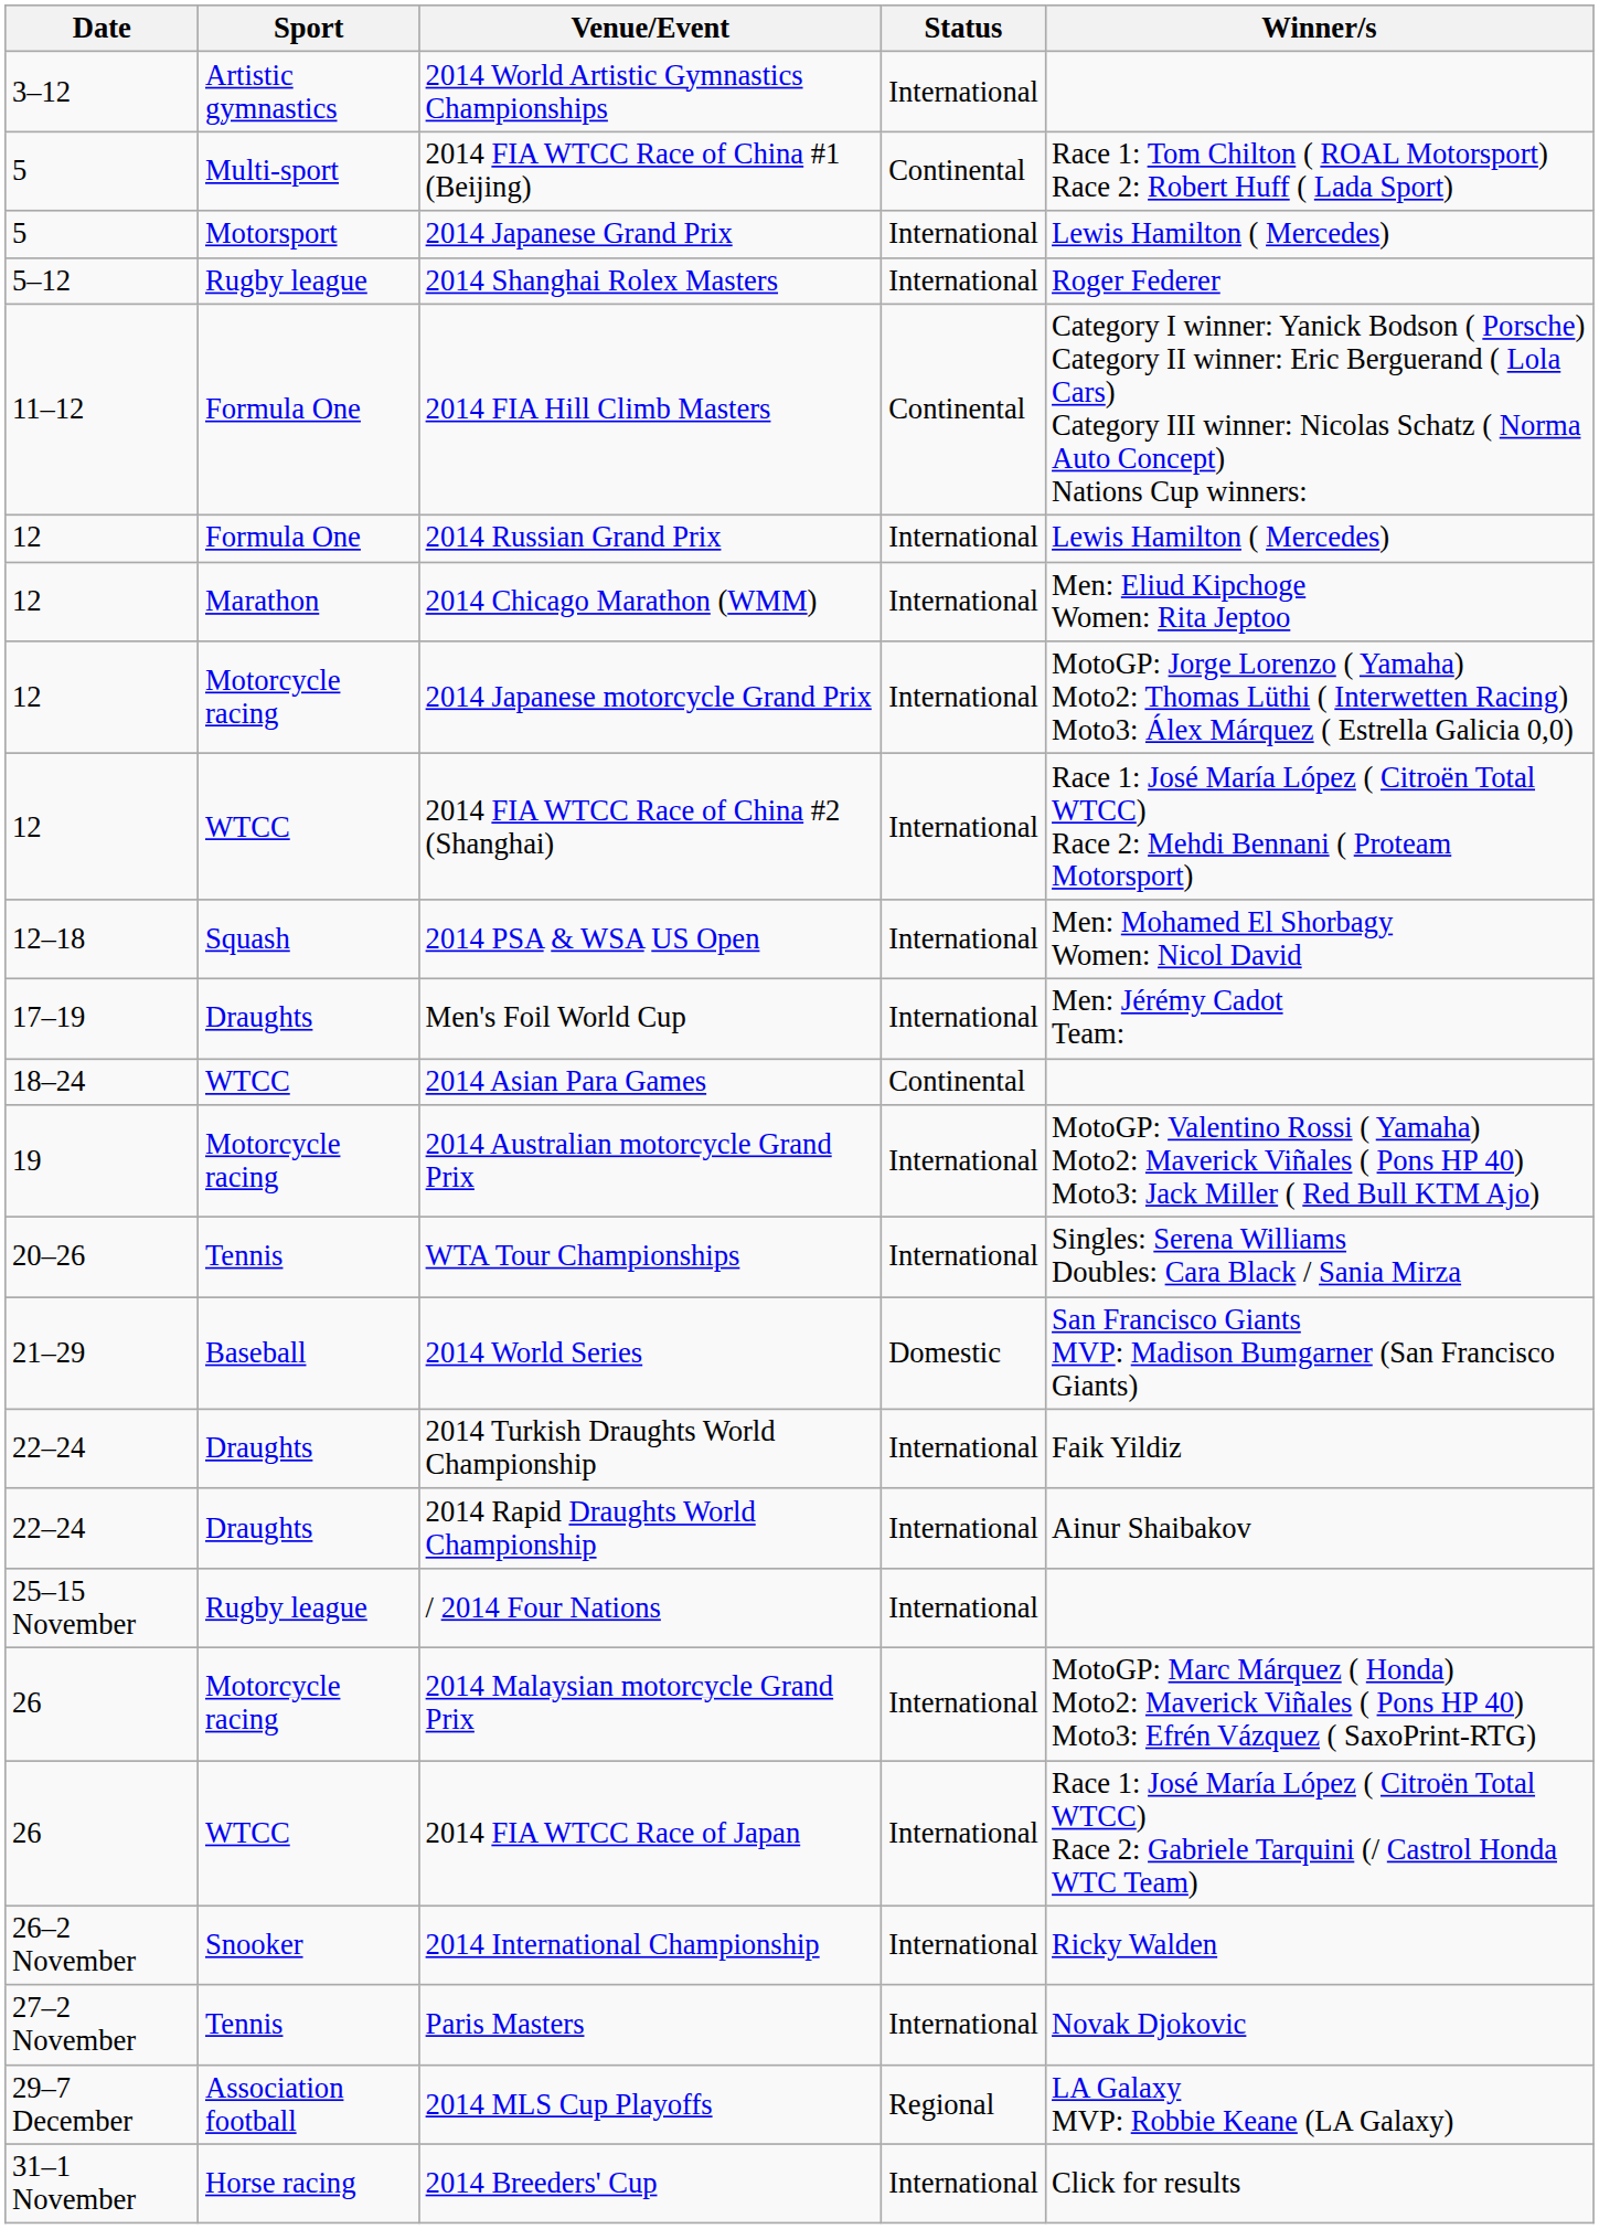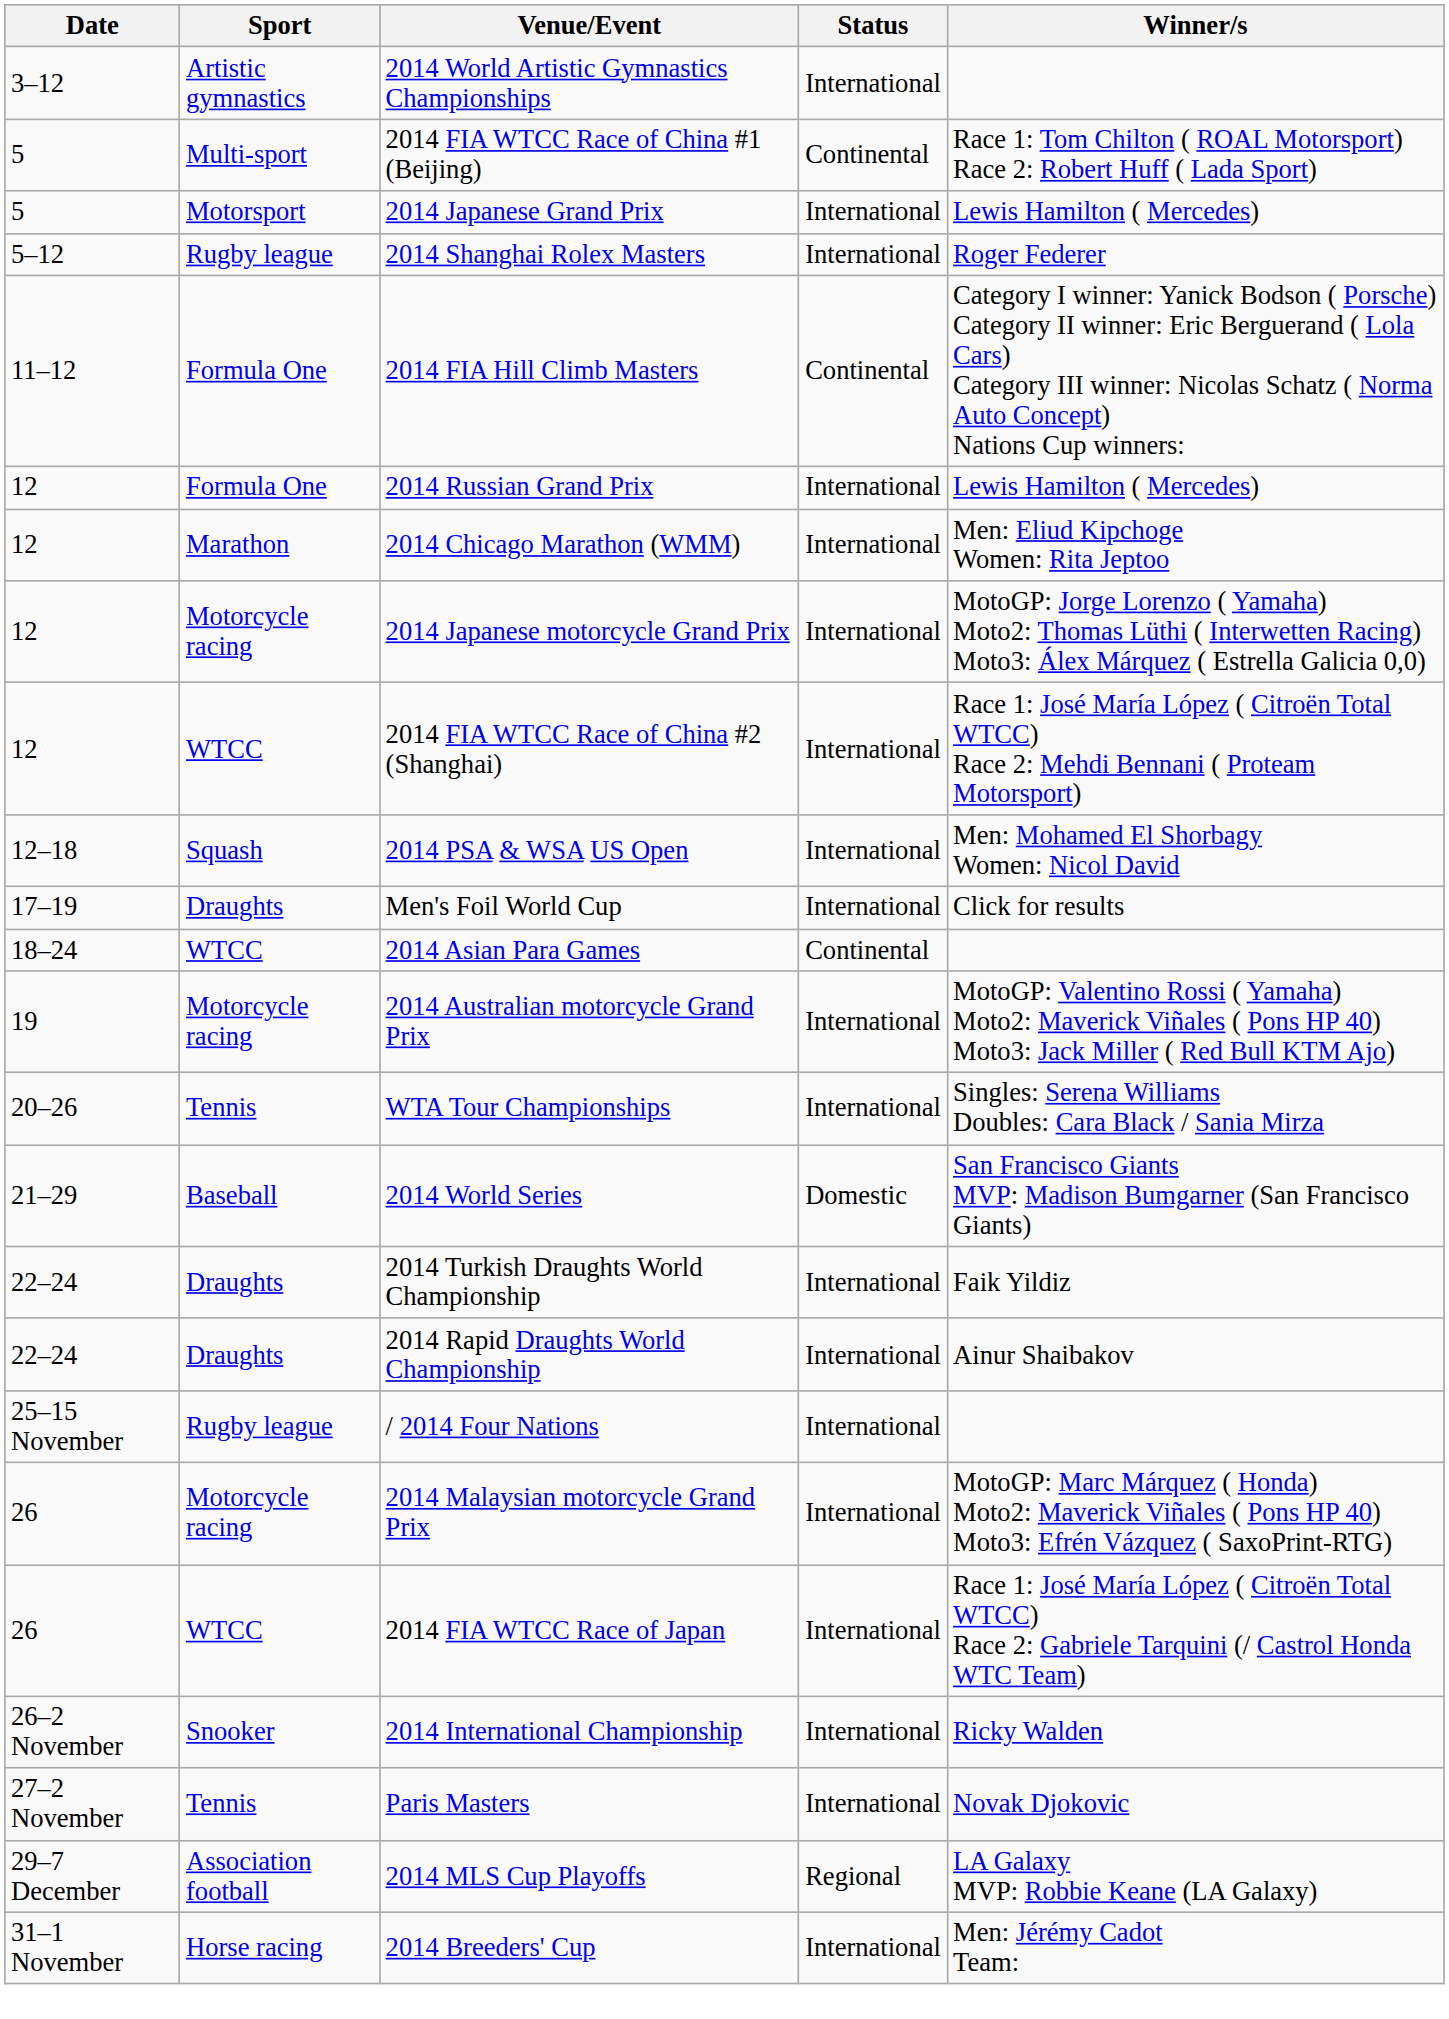 <table class="wikitable sortable">
 <tr>
 <th>Date</th>
 <th>Sport</th>
 <th>Venue/Event</th>
 <th>Status</th>
 <th>Winner/s</th>
 </tr>
 <tr>
 <td>3–12</td>
 <td><a href='#'>Artistic gymnastics</a></td>
 <td> <a href='#'>2014 World Artistic Gymnastics Championships</a></td>
 <td>International</td>
 <td></td>
 </tr>
 <tr>
 <td>5</td>
 <td><a href='#'>Multi-sport</a></td>
 <td> 2014 <a href='#'>FIA WTCC Race of China</a> #1 (Beijing)</td>
 <td>Continental</td>
 <td>Race 1:  <a href='#'>Tom Chilton</a> ( <a href='#'>ROAL Motorsport</a>) <br> Race 2:  <a href='#'>Robert Huff</a> ( <a href='#'>Lada Sport</a>)</td>
 </tr>
 <tr>
 <td>5</td>
 <td><a href='#'>Motorsport</a></td>
 <td> <a href='#'>2014 Japanese Grand Prix</a></td>
 <td>International</td>
 <td> <a href='#'>Lewis Hamilton</a> ( <a href='#'>Mercedes</a>)</td>
 </tr>
 <tr>
 <td>5–12</td>
 <td><a href='#'>Rugby league</a></td>
 <td> <a href='#'>2014 Shanghai Rolex Masters</a></td>
 <td>International</td>
 <td> <a href='#'>Roger Federer</a></td>
 </tr>
 <tr>
 <td>11–12</td>
 <td><a href='#'>Formula One</a></td>
 <td> <a href='#'>2014 FIA Hill Climb Masters</a></td>
 <td>Continental</td>
 <td>Category I winner:  Yanick Bodson ( <a href='#'>Porsche</a>)<br>Category II winner:  Eric Berguerand ( <a href='#'>Lola Cars</a>)<br>Category III winner:  Nicolas Schatz ( <a href='#'>Norma Auto Concept</a>)<br>Nations Cup winners: </td>
 </tr>
 <tr>
 <td>12</td>
 <td><a href='#'>Formula One</a></td>
 <td> <a href='#'>2014 Russian Grand Prix</a></td>
 <td>International</td>
 <td> <a href='#'>Lewis Hamilton</a> ( <a href='#'>Mercedes</a>)</td>
 </tr>
 <tr>
 <td>12</td>
 <td><a href='#'>Marathon</a></td>
 <td> <a href='#'>2014 Chicago Marathon</a> (<a href='#'>WMM</a>)</td>
 <td>International</td>
 <td>Men:  <a href='#'>Eliud Kipchoge</a><br>Women:  <a href='#'>Rita Jeptoo</a></td>
 </tr>
 <tr>
 <td>12</td>
 <td><a href='#'>Motorcycle racing</a></td>
 <td> <a href='#'>2014 Japanese motorcycle Grand Prix</a></td>
 <td>International</td>
 <td>MotoGP:  <a href='#'>Jorge Lorenzo</a> ( <a href='#'>Yamaha</a>)<br>Moto2:  <a href='#'>Thomas Lüthi</a> ( <a href='#'>Interwetten Racing</a>)<br>Moto3:  <a href='#'>Álex Márquez</a> ( Estrella Galicia 0,0)</td>
 </tr>
 <tr>
 <td>12</td>
 <td><a href='#'>WTCC</a></td>
 <td> 2014 <a href='#'>FIA WTCC Race of China</a> #2 (Shanghai)</td>
 <td>International</td>
 <td>Race 1:  <a href='#'>José María López</a> ( <a href='#'>Citroën Total WTCC</a>) <br> Race 2:  <a href='#'>Mehdi Bennani</a> ( <a href='#'>Proteam Motorsport</a>)</td>
 </tr>
 <tr>
 <td>12–18</td>
 <td><a href='#'>Squash</a></td>
 <td> <a href='#'>2014 PSA</a> <a href='#'>& WSA</a> <a href='#'>US Open</a></td>
 <td>International</td>
 <td>Men:  <a href='#'>Mohamed El Shorbagy</a><br>Women:  <a href='#'>Nicol David</a></td>
 </tr>
 <tr>
 <td>17–19</td>
 <td><a href='#'>Draughts</a></td>
 <td> Men's Foil World Cup</td>
 <td>International</td>
-<td>Men:  <a href='#'>Jérémy Cadot</a><br>Team: </td>
+<td>Click  for results</td>
 </tr>
 <tr>
 <td>18–24</td>
 <td><a href='#'>WTCC</a></td>
 <td> <a href='#'>2014 Asian Para Games</a></td>
 <td>Continental</td>
 <td></td>
 </tr>
 <tr>
 <td>19</td>
 <td><a href='#'>Motorcycle racing</a></td>
 <td> <a href='#'>2014 Australian motorcycle Grand Prix</a></td>
 <td>International</td>
 <td>MotoGP:  <a href='#'>Valentino Rossi</a> ( <a href='#'>Yamaha</a>)<br>Moto2:  <a href='#'>Maverick Viñales</a> ( <a href='#'>Pons HP 40</a>)<br>Moto3:  <a href='#'>Jack Miller</a> ( <a href='#'>Red Bull KTM Ajo</a>)</td>
 </tr>
 <tr>
 <td>20–26</td>
 <td><a href='#'>Tennis</a></td>
 <td> <a href='#'>WTA Tour Championships</a></td>
 <td>International</td>
 <td>Singles:  <a href='#'>Serena Williams</a><br>Doubles:  <a href='#'>Cara Black</a> /  <a href='#'>Sania Mirza</a></td>
 </tr>
 <tr>
 <td>21–29</td>
 <td><a href='#'>Baseball</a></td>
 <td> <a href='#'>2014 World Series</a></td>
 <td>Domestic</td>
 <td> <a href='#'>San Francisco Giants</a><br><a href='#'>MVP</a>:  <a href='#'>Madison Bumgarner</a> (San Francisco Giants)</td>
 </tr>
 <tr>
 <td>22–24</td>
 <td><a href='#'>Draughts</a></td>
 <td> 2014 Turkish Draughts World Championship</td>
 <td>International</td>
 <td> Faik Yildiz</td>
 </tr>
 <tr>
 <td>22–24</td>
 <td><a href='#'>Draughts</a></td>
 <td> 2014 Rapid <a href='#'>Draughts World Championship</a></td>
 <td>International</td>
 <td> Ainur Shaibakov</td>
 </tr>
 <tr>
 <td>25–15 November</td>
 <td><a href='#'>Rugby league</a></td>
 <td>/ <a href='#'>2014 Four Nations</a></td>
 <td>International</td>
 <td></td>
 </tr>
 <tr>
 <td>26</td>
 <td><a href='#'>Motorcycle racing</a></td>
 <td> <a href='#'>2014 Malaysian motorcycle Grand Prix</a></td>
 <td>International</td>
 <td>MotoGP:  <a href='#'>Marc Márquez</a> ( <a href='#'>Honda</a>)<br>Moto2:  <a href='#'>Maverick Viñales</a> ( <a href='#'>Pons HP 40</a>)<br>Moto3:  <a href='#'>Efrén Vázquez</a> ( SaxoPrint-RTG)</td>
 </tr>
 <tr>
 <td>26</td>
 <td><a href='#'>WTCC</a></td>
 <td> 2014 <a href='#'>FIA WTCC Race of Japan</a></td>
 <td>International</td>
 <td>Race 1:  <a href='#'>José María López</a> ( <a href='#'>Citroën Total WTCC</a>) <br> Race 2:  <a href='#'>Gabriele Tarquini</a> (/ <a href='#'>Castrol Honda WTC Team</a>)</td>
 </tr>
 <tr>
 <td>26–2 November</td>
 <td><a href='#'>Snooker</a></td>
 <td> <a href='#'>2014 International Championship</a></td>
 <td>International</td>
 <td> <a href='#'>Ricky Walden</a></td>
 </tr>
 <tr>
 <td>27–2 November</td>
 <td><a href='#'>Tennis</a></td>
 <td> <a href='#'>Paris Masters</a></td>
 <td>International</td>
 <td> <a href='#'>Novak Djokovic</a></td>
 </tr>
 <tr>
 <td>29–7 December</td>
 <td><a href='#'>Association football</a></td>
 <td> <a href='#'>2014 MLS Cup Playoffs</a></td>
 <td>Regional</td>
 <td> <a href='#'>LA Galaxy</a><br>MVP:  <a href='#'>Robbie Keane</a> (LA Galaxy)</td>
 </tr>
 <tr>
 <td>31–1 November</td>
 <td><a href='#'>Horse racing</a></td>
 <td> <a href='#'>2014 Breeders' Cup</a></td>
 <td>International</td>
-<td>Click  for results</td>
+<td>Men:  <a href='#'>Jérémy Cadot</a><br>Team: </td>
 </tr>
 </table>
